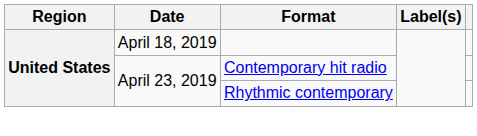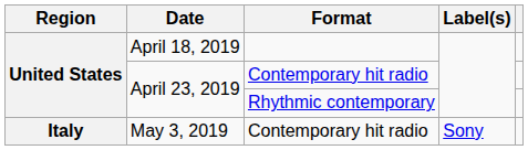 <table class="wikitable plainrowheaders">
 <tr>
 <th scope="col">Region</th>
 <th scope="col">Date</th>
 <th scope="col">Format</th>
 <th scope="col">Label(s)</th>
 <th scope="col"></th>
 </tr>
 <tr>
 <th scope="row" rowspan="3">United States</th>
 <td>April 18, 2019</td>
 <td></td>
 <td rowspan="3"></td>
 <td></td>
 </tr>
 <tr>
 <td rowspan="2">April 23, 2019</td>
 <td><a href='#'>Contemporary hit radio</a></td>
 <td></td>
 </tr>
 <tr>
 <td><a href='#'>Rhythmic contemporary</a></td>
 <td></td>
 </tr>
+<tr>
+<th scope="row">Italy</th>
+<td>May 3, 2019</td>
+<td>Contemporary hit radio</td>
+<td><a href='#'>Sony</a></td>
+<td></td>
+</tr>
 </table>
